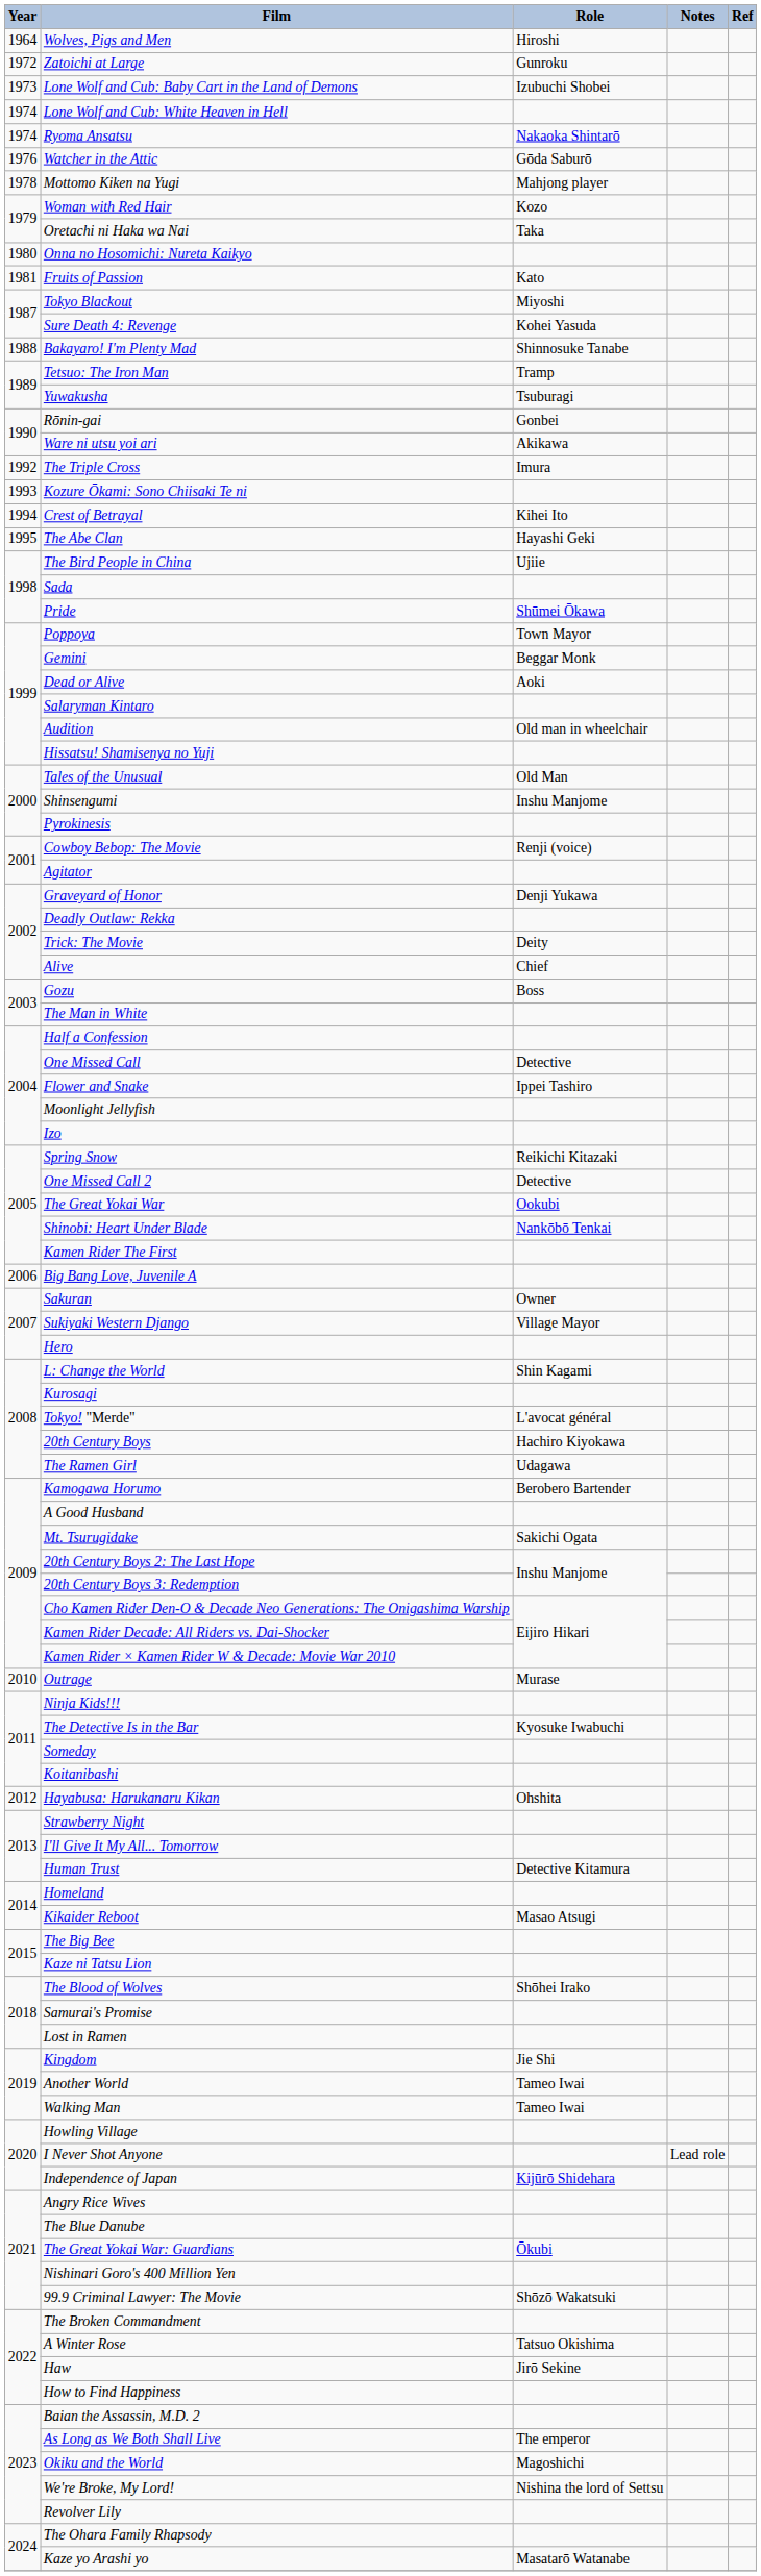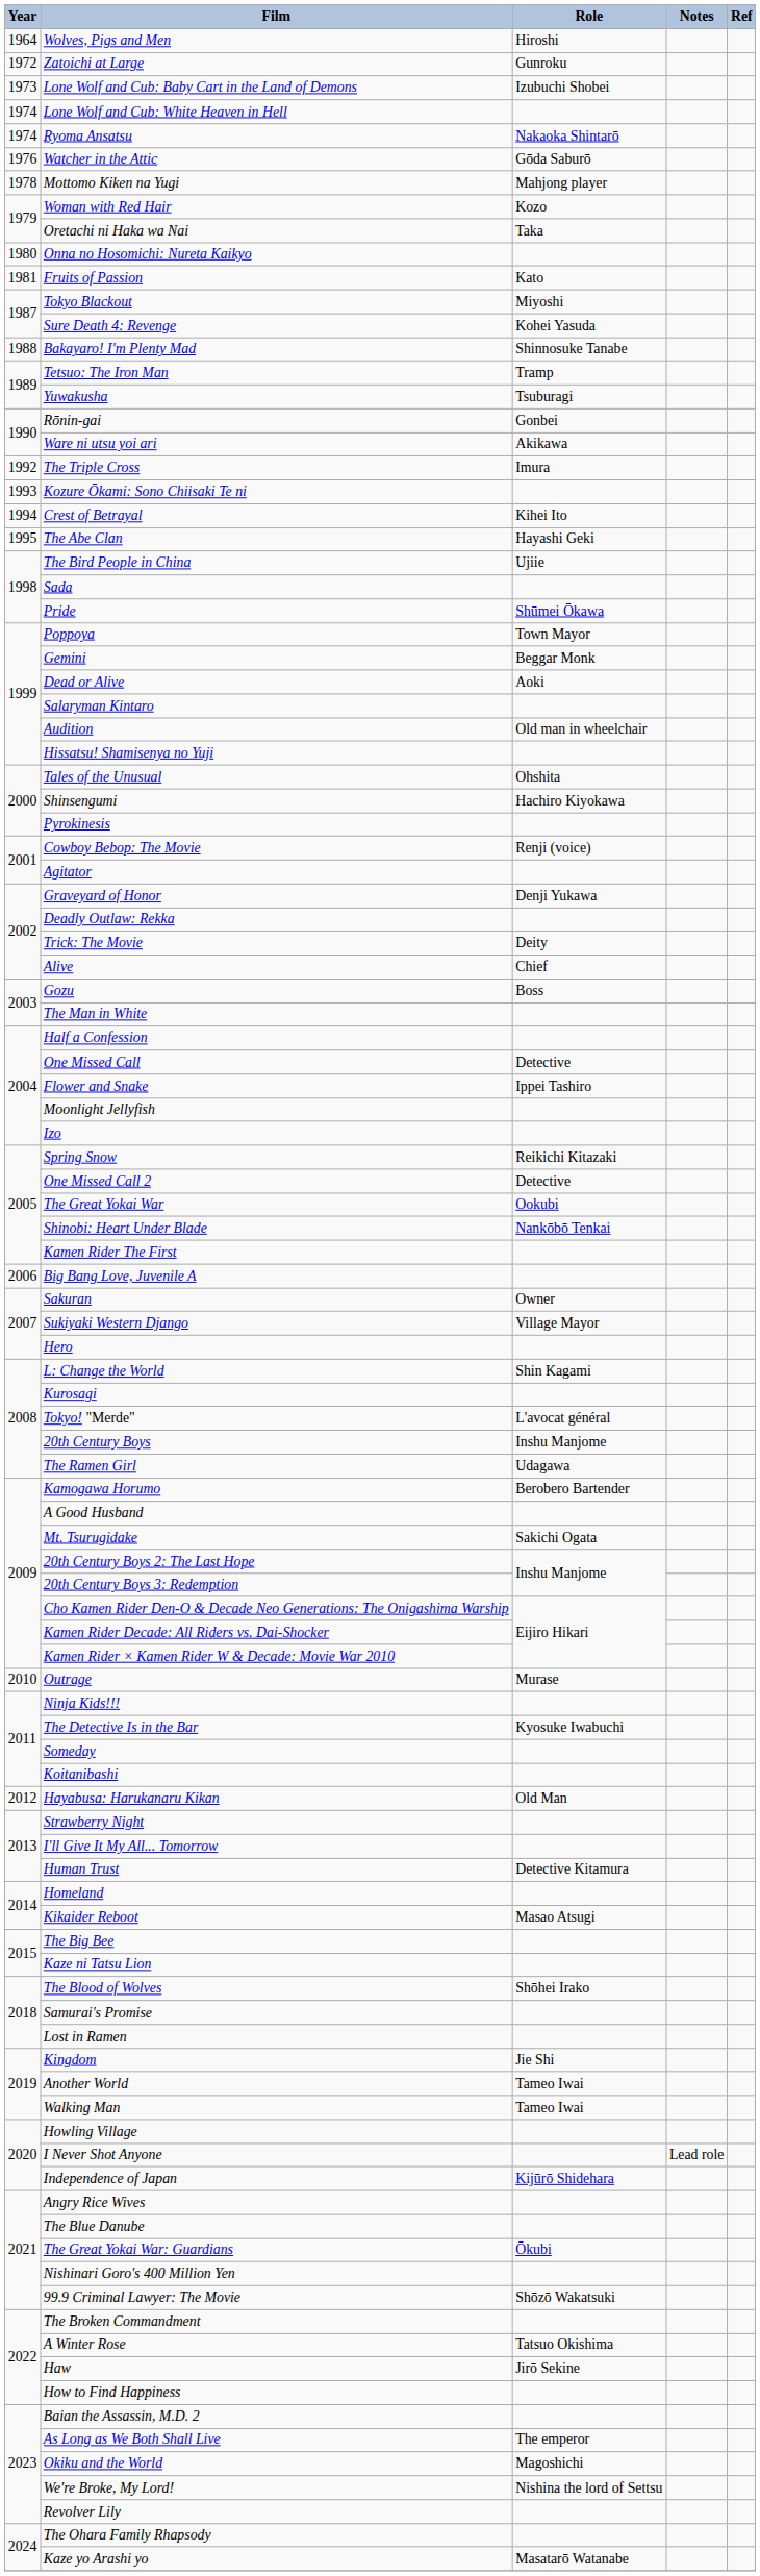 <table class="wikitable" style="font-size:90%;">
 <tr>
 <th style="background:#B0C4DE;">Year</th>
 <th style="background:#B0C4DE;">Film</th>
 <th style="background:#B0C4DE;">Role</th>
 <th style="background:#B0C4DE;">Notes</th>
 <th style="background:#B0C4DE;">Ref</th>
 </tr>
 <tr>
 <td>1964</td>
 <td><em><a href='#'>Wolves, Pigs and Men</a></em></td>
 <td>Hiroshi</td>
 <td></td>
 <td></td>
 </tr>
 <tr>
 <td>1972</td>
 <td><em><a href='#'>Zatoichi at Large</a></em></td>
 <td>Gunroku</td>
 <td></td>
 <td></td>
 </tr>
 <tr>
 <td>1973</td>
 <td><em><a href='#'>Lone Wolf and Cub: Baby Cart in the Land of Demons</a></em></td>
 <td>Izubuchi Shobei</td>
 <td></td>
 <td></td>
 </tr>
 <tr>
 <td>1974</td>
 <td><em><a href='#'>Lone Wolf and Cub: White Heaven in Hell</a></em></td>
 <td></td>
 <td></td>
 <td></td>
 </tr>
 <tr>
 <td>1974</td>
 <td><em><a href='#'>Ryoma Ansatsu</a></em></td>
 <td><a href='#'>Nakaoka Shintarō</a></td>
 <td></td>
 <td></td>
 </tr>
 <tr>
 <td>1976</td>
 <td><em><a href='#'>Watcher in the Attic</a></em></td>
 <td>Gōda Saburō</td>
 <td></td>
 <td></td>
 </tr>
 <tr>
 <td>1978</td>
 <td><em>Mottomo Kiken na Yugi</em></td>
 <td>Mahjong player</td>
 <td></td>
 <td></td>
 </tr>
 <tr>
 <td rowspan="2">1979</td>
 <td><em><a href='#'>Woman with Red Hair</a></em></td>
 <td>Kozo</td>
 <td></td>
 <td></td>
 </tr>
 <tr>
 <td><em>Oretachi ni Haka wa Nai</em></td>
 <td>Taka</td>
 <td></td>
 <td></td>
 </tr>
 <tr>
 <td>1980</td>
 <td><em><a href='#'>Onna no Hosomichi: Nureta Kaikyo</a></em></td>
 <td></td>
 <td></td>
 <td></td>
 </tr>
 <tr>
 <td>1981</td>
 <td><em><a href='#'>Fruits of Passion</a></em></td>
 <td>Kato</td>
 <td></td>
 <td></td>
 </tr>
 <tr>
 <td rowspan="2">1987</td>
 <td><em><a href='#'>Tokyo Blackout</a></em></td>
 <td>Miyoshi</td>
 <td></td>
 <td></td>
 </tr>
 <tr>
 <td><em><a href='#'>Sure Death 4: Revenge</a></em></td>
 <td>Kohei Yasuda</td>
 <td></td>
 <td></td>
 </tr>
 <tr>
 <td>1988</td>
 <td><em><a href='#'>Bakayaro! I'm Plenty Mad</a></em></td>
 <td>Shinnosuke Tanabe</td>
 <td></td>
 <td></td>
 </tr>
 <tr>
 <td rowspan="2">1989</td>
 <td><em><a href='#'>Tetsuo: The Iron Man</a></em></td>
 <td>Tramp</td>
 <td></td>
 <td></td>
 </tr>
 <tr>
 <td><em><a href='#'>Yuwakusha</a></em></td>
 <td>Tsuburagi</td>
 <td></td>
 <td></td>
 </tr>
 <tr>
 <td rowspan="2">1990</td>
 <td><em>Rōnin-gai</em></td>
 <td>Gonbei</td>
 <td></td>
 <td></td>
 </tr>
 <tr>
 <td><em><a href='#'>Ware ni utsu yoi ari</a></em></td>
 <td>Akikawa</td>
 <td></td>
 <td></td>
 </tr>
 <tr>
 <td>1992</td>
 <td><em><a href='#'>The Triple Cross</a></em></td>
 <td>Imura</td>
 <td></td>
 <td></td>
 </tr>
 <tr>
 <td>1993</td>
 <td><em><a href='#'>Kozure Ōkami: Sono Chiisaki Te ni</a></em></td>
 <td></td>
 <td></td>
 <td></td>
 </tr>
 <tr>
 <td>1994</td>
 <td><em><a href='#'>Crest of Betrayal</a></em></td>
 <td>Kihei Ito</td>
 <td></td>
 <td></td>
 </tr>
 <tr>
 <td>1995</td>
 <td><em><a href='#'>The Abe Clan</a></em></td>
 <td>Hayashi Geki</td>
 <td></td>
 <td></td>
 </tr>
 <tr>
 <td rowspan="3">1998</td>
 <td><em><a href='#'>The Bird People in China</a></em></td>
 <td>Ujiie</td>
 <td></td>
 <td></td>
 </tr>
 <tr>
 <td><em><a href='#'>Sada</a></em></td>
 <td></td>
 <td></td>
 <td></td>
 </tr>
 <tr>
 <td><em><a href='#'>Pride</a></em></td>
 <td><a href='#'>Shūmei Ōkawa</a></td>
 <td></td>
 <td></td>
 </tr>
 <tr>
 <td rowspan="6">1999</td>
 <td><em><a href='#'>Poppoya</a></em></td>
 <td>Town Mayor</td>
 <td></td>
 <td></td>
 </tr>
 <tr>
 <td><em><a href='#'>Gemini</a></em></td>
 <td>Beggar Monk</td>
 <td></td>
 <td></td>
 </tr>
 <tr>
 <td><em><a href='#'>Dead or Alive</a></em></td>
 <td>Aoki</td>
 <td></td>
 <td></td>
 </tr>
 <tr>
 <td><em><a href='#'>Salaryman Kintaro</a></em></td>
 <td></td>
 <td></td>
 <td></td>
 </tr>
 <tr>
 <td><em><a href='#'>Audition</a></em></td>
 <td>Old man in wheelchair</td>
 <td></td>
 <td></td>
 </tr>
 <tr>
 <td><em><a href='#'>Hissatsu! Shamisenya no Yuji</a></em></td>
 <td></td>
 <td></td>
 <td></td>
 </tr>
 <tr>
 <td rowspan="3">2000</td>
 <td><em><a href='#'>Tales of the Unusual</a></em></td>
-<td>Old Man</td>
+<td>Ohshita</td>
 <td></td>
 <td></td>
 </tr>
 <tr>
 <td><em>Shinsengumi</em></td>
-<td>Inshu Manjome</td>
+<td>Hachiro Kiyokawa</td>
 <td></td>
 <td></td>
 </tr>
 <tr>
 <td><em><a href='#'>Pyrokinesis</a></em></td>
 <td></td>
 <td></td>
 <td></td>
 </tr>
 <tr>
 <td rowspan="2">2001</td>
 <td><em><a href='#'>Cowboy Bebop: The Movie</a></em></td>
 <td>Renji (voice)</td>
 <td></td>
 <td></td>
 </tr>
 <tr>
 <td><em><a href='#'>Agitator</a></em></td>
 <td></td>
 <td></td>
 <td></td>
 </tr>
 <tr>
 <td rowspan="4">2002</td>
 <td><em><a href='#'>Graveyard of Honor</a></em></td>
 <td>Denji Yukawa</td>
 <td></td>
 <td></td>
 </tr>
 <tr>
 <td><em><a href='#'>Deadly Outlaw: Rekka</a></em></td>
 <td></td>
 <td></td>
 <td></td>
 </tr>
 <tr>
 <td><em><a href='#'>Trick: The Movie</a></em></td>
 <td>Deity</td>
 <td></td>
 <td></td>
 </tr>
 <tr>
 <td><em><a href='#'>Alive</a></em></td>
 <td>Chief</td>
 <td></td>
 <td></td>
 </tr>
 <tr>
 <td rowspan="2">2003</td>
 <td><em><a href='#'>Gozu</a></em></td>
 <td>Boss</td>
 <td></td>
 <td></td>
 </tr>
 <tr>
 <td><em><a href='#'>The Man in White</a></em></td>
 <td></td>
 <td></td>
 <td></td>
 </tr>
 <tr>
 <td rowspan="5">2004</td>
 <td><em><a href='#'>Half a Confession</a></em></td>
 <td></td>
 <td></td>
 <td></td>
 </tr>
 <tr>
 <td><em><a href='#'>One Missed Call</a></em></td>
 <td>Detective</td>
 <td></td>
 <td></td>
 </tr>
 <tr>
 <td><em><a href='#'>Flower and Snake</a></em></td>
 <td>Ippei Tashiro</td>
 <td></td>
 <td></td>
 </tr>
 <tr>
 <td><em>Moonlight Jellyfish</em></td>
 <td></td>
 <td></td>
 <td></td>
 </tr>
 <tr>
 <td><em><a href='#'>Izo</a></em></td>
 <td></td>
 <td></td>
 <td></td>
 </tr>
 <tr>
 <td rowspan="5">2005</td>
 <td><em><a href='#'>Spring Snow</a></em></td>
 <td>Reikichi Kitazaki</td>
 <td></td>
 <td></td>
 </tr>
 <tr>
 <td><em><a href='#'>One Missed Call 2</a></em></td>
 <td>Detective</td>
 <td></td>
 <td></td>
 </tr>
 <tr>
 <td><em><a href='#'>The Great Yokai War</a></em></td>
 <td><a href='#'>Ookubi</a></td>
 <td></td>
 <td></td>
 </tr>
 <tr>
 <td><em><a href='#'>Shinobi: Heart Under Blade</a></em></td>
 <td><a href='#'>Nankōbō Tenkai</a></td>
 <td></td>
 <td></td>
 </tr>
 <tr>
 <td><em><a href='#'>Kamen Rider The First</a></em></td>
 <td></td>
 <td></td>
 <td></td>
 </tr>
 <tr>
 <td>2006</td>
 <td><em><a href='#'>Big Bang Love, Juvenile A</a></em></td>
 <td></td>
 <td></td>
 <td></td>
 </tr>
 <tr>
 <td rowspan="3">2007</td>
 <td><em><a href='#'>Sakuran</a></em></td>
 <td>Owner</td>
 <td></td>
 <td></td>
 </tr>
 <tr>
 <td><em><a href='#'>Sukiyaki Western Django</a></em></td>
 <td>Village Mayor</td>
 <td></td>
 <td></td>
 </tr>
 <tr>
 <td><em><a href='#'>Hero</a></em></td>
 <td></td>
 <td></td>
 <td></td>
 </tr>
 <tr>
 <td rowspan="5">2008</td>
 <td><em><a href='#'>L: Change the World</a></em></td>
 <td>Shin Kagami</td>
 <td></td>
 <td></td>
 </tr>
 <tr>
 <td><em><a href='#'>Kurosagi</a></em></td>
 <td></td>
 <td></td>
 <td></td>
 </tr>
 <tr>
 <td><em><a href='#'>Tokyo!</a></em> "Merde"</td>
 <td>L'avocat général</td>
 <td></td>
 <td></td>
 </tr>
 <tr>
 <td><em><a href='#'>20th Century Boys</a></em></td>
-<td>Hachiro Kiyokawa</td>
+<td>Inshu Manjome</td>
 <td></td>
 <td></td>
 </tr>
 <tr>
 <td><em><a href='#'>The Ramen Girl</a></em></td>
 <td>Udagawa</td>
 <td></td>
 <td></td>
 </tr>
 <tr>
 <td rowspan="8">2009</td>
 <td><em><a href='#'>Kamogawa Horumo</a></em></td>
 <td>Berobero Bartender</td>
 <td></td>
 <td></td>
 </tr>
 <tr>
 <td><em>A Good Husband</em></td>
 <td></td>
 <td></td>
 <td></td>
 </tr>
 <tr>
 <td><em><a href='#'>Mt. Tsurugidake</a></em></td>
 <td>Sakichi Ogata</td>
 <td></td>
 <td></td>
 </tr>
 <tr>
 <td><em><a href='#'>20th Century Boys 2: The Last Hope</a></em></td>
 <td rowspan="2">Inshu Manjome</td>
 <td></td>
 <td></td>
 </tr>
 <tr>
 <td><em><a href='#'>20th Century Boys 3: Redemption</a></em></td>
 <td></td>
 <td></td>
 </tr>
 <tr>
 <td><em><a href='#'>Cho Kamen Rider Den-O & Decade Neo Generations: The Onigashima Warship</a></em></td>
 <td rowspan="3">Eijiro Hikari</td>
 <td></td>
 <td></td>
 </tr>
 <tr>
 <td><em><a href='#'>Kamen Rider Decade: All Riders vs. Dai-Shocker</a></em></td>
 <td></td>
 <td></td>
 </tr>
 <tr>
 <td><em><a href='#'>Kamen Rider × Kamen Rider W & Decade: Movie War 2010</a></em></td>
 <td></td>
 <td></td>
 </tr>
 <tr>
 <td>2010</td>
 <td><em><a href='#'>Outrage</a></em></td>
 <td>Murase</td>
 <td></td>
 <td></td>
 </tr>
 <tr>
 <td rowspan="4">2011</td>
 <td><em><a href='#'>Ninja Kids!!!</a></em></td>
 <td></td>
 <td></td>
 <td></td>
 </tr>
 <tr>
 <td><em><a href='#'>The Detective Is in the Bar</a></em></td>
 <td>Kyosuke Iwabuchi</td>
 <td></td>
 <td></td>
 </tr>
 <tr>
 <td><em><a href='#'>Someday</a></em></td>
 <td></td>
 <td></td>
 <td></td>
 </tr>
 <tr>
 <td><em><a href='#'>Koitanibashi</a></em></td>
 <td></td>
 <td></td>
 <td></td>
 </tr>
 <tr>
 <td>2012</td>
 <td><em><a href='#'>Hayabusa: Harukanaru Kikan</a></em></td>
-<td>Ohshita</td>
+<td>Old Man</td>
 <td></td>
 <td></td>
 </tr>
 <tr>
 <td rowspan="3">2013</td>
 <td><em><a href='#'>Strawberry Night</a></em></td>
 <td></td>
 <td></td>
 <td></td>
 </tr>
 <tr>
 <td><em><a href='#'>I'll Give It My All... Tomorrow</a></em></td>
 <td></td>
 <td></td>
 <td></td>
 </tr>
 <tr>
 <td><em><a href='#'>Human Trust</a></em></td>
 <td>Detective Kitamura</td>
 <td></td>
 <td></td>
 </tr>
 <tr>
 <td rowspan="2">2014</td>
 <td><em><a href='#'>Homeland</a></em></td>
 <td></td>
 <td></td>
 <td></td>
 </tr>
 <tr>
 <td><em><a href='#'>Kikaider Reboot</a></em></td>
 <td>Masao Atsugi</td>
 <td></td>
 <td></td>
 </tr>
 <tr>
 <td rowspan="2">2015</td>
 <td><em><a href='#'>The Big Bee</a></em></td>
 <td></td>
 <td></td>
 <td></td>
 </tr>
 <tr>
 <td><em><a href='#'>Kaze ni Tatsu Lion</a></em></td>
 <td></td>
 <td></td>
 <td></td>
 </tr>
 <tr>
 <td rowspan="3">2018</td>
 <td><em><a href='#'>The Blood of Wolves</a></em></td>
 <td>Shōhei Irako</td>
 <td></td>
 <td></td>
 </tr>
 <tr>
 <td><em>Samurai's Promise</em></td>
 <td></td>
 <td></td>
 <td></td>
 </tr>
 <tr>
 <td><em>Lost in Ramen</em></td>
 <td></td>
 <td></td>
 <td></td>
 </tr>
 <tr>
 <td rowspan="3">2019</td>
 <td><em><a href='#'>Kingdom</a></em></td>
 <td>Jie Shi</td>
 <td></td>
 <td></td>
 </tr>
 <tr>
 <td><em>Another World</em></td>
 <td>Tameo Iwai</td>
 <td></td>
 <td></td>
 </tr>
 <tr>
 <td><em>Walking Man</em></td>
 <td>Tameo Iwai</td>
 <td></td>
 <td></td>
 </tr>
 <tr>
 <td rowspan="3">2020</td>
 <td><em>Howling Village</em></td>
 <td></td>
 <td></td>
 <td></td>
 </tr>
 <tr>
 <td><em>I Never Shot Anyone</em></td>
 <td></td>
 <td>Lead role</td>
 <td></td>
 </tr>
 <tr>
 <td><em>Independence of Japan</em></td>
 <td><a href='#'>Kijūrō Shidehara</a></td>
 <td></td>
 <td></td>
 </tr>
 <tr>
 <td rowspan="5">2021</td>
 <td><em>Angry Rice Wives</em></td>
 <td></td>
 <td></td>
 <td></td>
 </tr>
 <tr>
 <td><em>The Blue Danube</em></td>
 <td></td>
 <td></td>
 <td></td>
 </tr>
 <tr>
 <td><em><a href='#'>The Great Yokai War: Guardians</a></em></td>
 <td><a href='#'>Ōkubi</a></td>
 <td></td>
 <td></td>
 </tr>
 <tr>
 <td><em>Nishinari Goro's 400 Million Yen</em></td>
 <td></td>
 <td></td>
 <td></td>
 </tr>
 <tr>
 <td><em>99.9 Criminal Lawyer: The Movie</em></td>
 <td>Shōzō Wakatsuki</td>
 <td></td>
 <td></td>
 </tr>
 <tr>
 <td rowspan="4">2022</td>
 <td><em>The Broken Commandment</em></td>
 <td></td>
 <td></td>
 <td></td>
 </tr>
 <tr>
 <td><em>A Winter Rose</em></td>
 <td>Tatsuo Okishima</td>
 <td></td>
 <td></td>
 </tr>
 <tr>
 <td><em>Haw</em></td>
 <td>Jirō Sekine</td>
 <td></td>
 <td></td>
 </tr>
 <tr>
 <td><em>How to Find Happiness</em></td>
 <td></td>
 <td></td>
 <td></td>
 </tr>
 <tr>
 <td rowspan=5>2023</td>
 <td><em>Baian the Assassin, M.D. 2</em></td>
 <td></td>
 <td></td>
 <td></td>
 </tr>
 <tr>
 <td><em><a href='#'>As Long as We Both Shall Live</a></em></td>
 <td>The emperor</td>
 <td></td>
 <td></td>
 </tr>
 <tr>
 <td><em><a href='#'>Okiku and the World</a></em></td>
 <td>Magoshichi</td>
 <td></td>
 <td></td>
 </tr>
 <tr>
 <td><em>We're Broke, My Lord!</em></td>
 <td>Nishina the lord of Settsu</td>
 <td></td>
 <td></td>
 </tr>
 <tr>
 <td><em>Revolver Lily</em></td>
 <td></td>
 <td></td>
 <td></td>
 </tr>
 <tr>
 <td rowspan=2>2024</td>
 <td><em>The Ohara Family Rhapsody</em></td>
 <td></td>
 <td></td>
 <td></td>
 </tr>
 <tr>
 <td><em>Kaze yo Arashi yo</em></td>
 <td>Masatarō Watanabe</td>
 <td></td>
 <td></td>
 </tr>
 <tr>
 </tr>
 </table>
